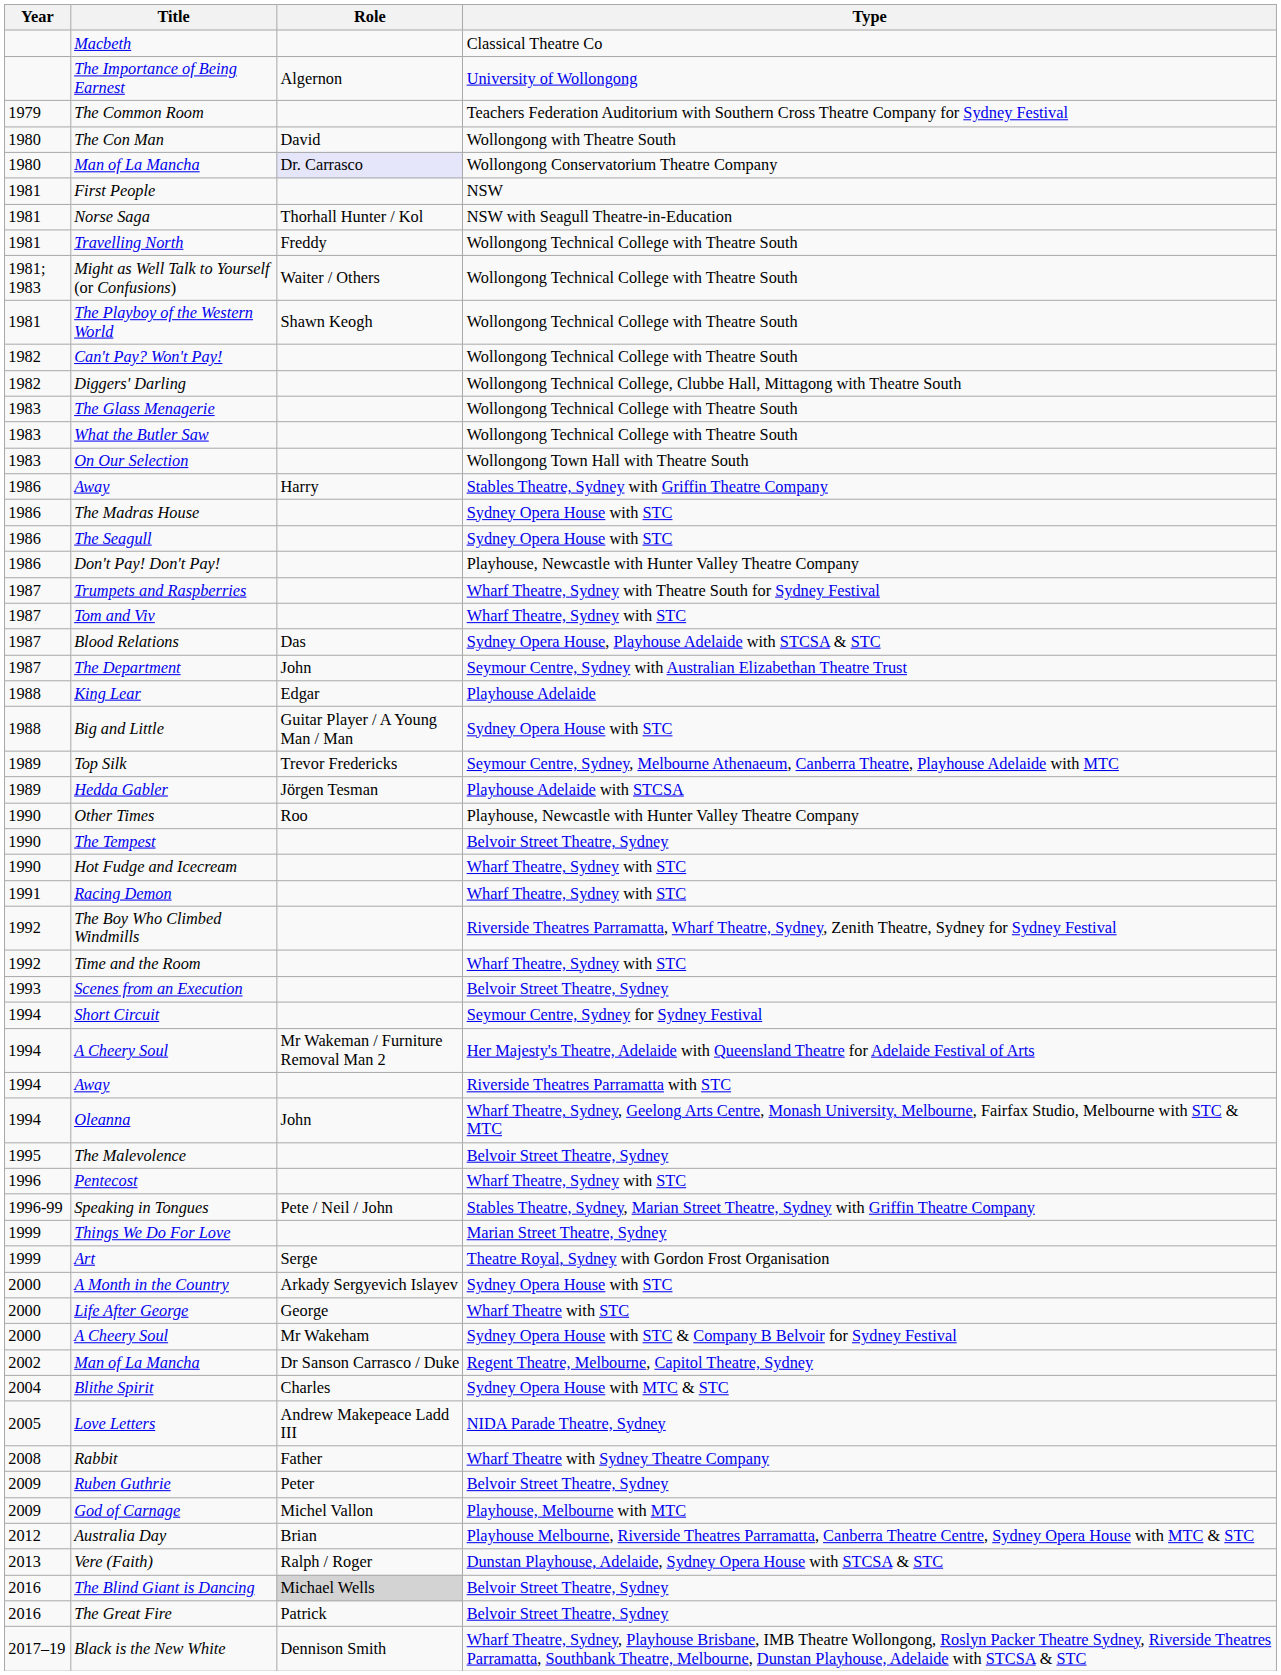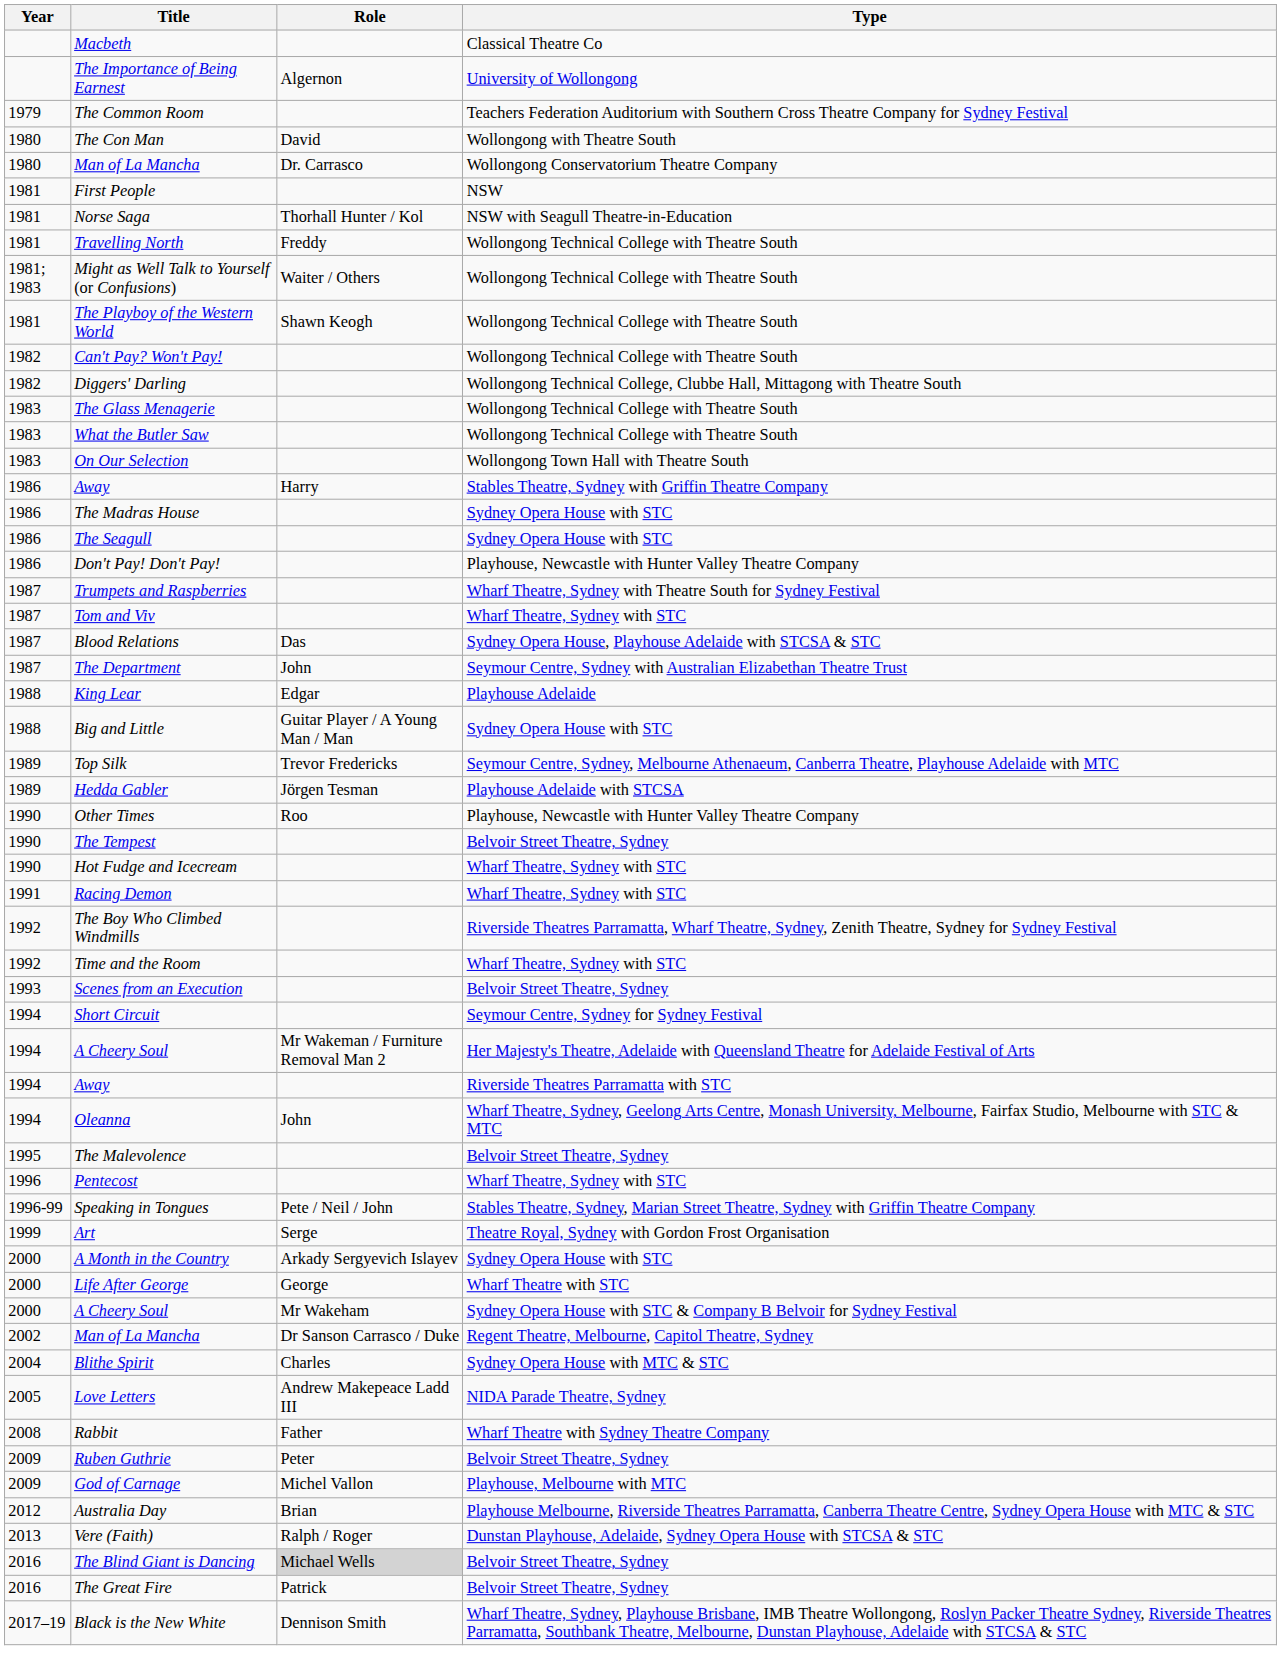 <table class="wikitable">
 <tr>
 <th>Year</th>
 <th>Title</th>
 <th>Role</th>
 <th>Type</th>
 </tr>
 <tr>
 <td></td>
 <td><em><a href='#'>Macbeth</a></em></td>
 <td></td>
 <td>Classical Theatre Co</td>
 </tr>
 <tr>
 <td></td>
 <td><em><a href='#'>The Importance of Being Earnest</a></em></td>
 <td>Algernon</td>
 <td><a href='#'>University of Wollongong</a></td>
 </tr>
 <tr>
 <td>1979</td>
 <td><em>The Common Room</em></td>
 <td></td>
 <td>Teachers Federation Auditorium with Southern Cross Theatre Company for <a href='#'>Sydney Festival</a></td>
 </tr>
 <tr>
 <td>1980</td>
 <td><em>The Con Man</em></td>
 <td>David</td>
 <td>Wollongong with Theatre South</td>
 </tr>
 <tr>
 <td>1980</td>
 <td><em><a href='#'>Man of La Mancha</a></em></td>
-<td style="background: lavender;">Dr. Carrasco</td>
+<td>Dr. Carrasco</td>
 <td>Wollongong Conservatorium Theatre Company</td>
 </tr>
 <tr>
 <td>1981</td>
 <td><em>First People</em></td>
 <td></td>
 <td>NSW</td>
 </tr>
 <tr>
 <td>1981</td>
 <td><em>Norse Saga</em></td>
 <td>Thorhall Hunter / Kol</td>
 <td>NSW with Seagull Theatre-in-Education</td>
 </tr>
 <tr>
 <td>1981</td>
 <td><em><a href='#'>Travelling North</a></em></td>
 <td>Freddy</td>
 <td>Wollongong Technical College with Theatre South</td>
 </tr>
 <tr>
 <td>1981; 1983</td>
 <td><em>Might as Well Talk to Yourself</em> (or <em>Confusions</em>)</td>
 <td>Waiter / Others</td>
 <td>Wollongong Technical College with Theatre South</td>
 </tr>
 <tr>
 <td>1981</td>
 <td><em><a href='#'>The Playboy of the Western World</a></em></td>
 <td>Shawn Keogh</td>
 <td>Wollongong Technical College with Theatre South</td>
 </tr>
 <tr>
 <td>1982</td>
 <td><em><a href='#'>Can't Pay? Won't Pay!</a></em></td>
 <td></td>
 <td>Wollongong Technical College with Theatre South</td>
 </tr>
 <tr>
 <td>1982</td>
 <td><em>Diggers' Darling</em></td>
 <td></td>
 <td>Wollongong Technical College, Clubbe Hall, Mittagong with Theatre South</td>
 </tr>
 <tr>
 <td>1983</td>
 <td><em><a href='#'>The Glass Menagerie</a></em></td>
 <td></td>
 <td>Wollongong Technical College with Theatre South</td>
 </tr>
 <tr>
 <td>1983</td>
 <td><em><a href='#'>What the Butler Saw</a></em></td>
 <td></td>
 <td>Wollongong Technical College with Theatre South</td>
 </tr>
 <tr>
 <td>1983</td>
 <td><em><a href='#'>On Our Selection</a></em></td>
 <td></td>
 <td>Wollongong Town Hall with Theatre South</td>
 </tr>
 <tr>
 <td>1986</td>
 <td><em><a href='#'>Away</a></em></td>
 <td>Harry</td>
 <td><a href='#'>Stables Theatre, Sydney</a> with <a href='#'>Griffin Theatre Company</a></td>
 </tr>
 <tr>
 <td>1986</td>
 <td><em>The Madras House</em></td>
 <td></td>
 <td><a href='#'>Sydney Opera House</a> with <a href='#'>STC</a></td>
 </tr>
 <tr>
 <td>1986</td>
 <td><em><a href='#'>The Seagull</a></em></td>
 <td></td>
 <td><a href='#'>Sydney Opera House</a> with <a href='#'>STC</a></td>
 </tr>
 <tr>
 <td>1986</td>
 <td><em>Don't Pay! Don't Pay!</em></td>
 <td></td>
 <td>Playhouse, Newcastle with Hunter Valley Theatre Company</td>
 </tr>
 <tr>
 <td>1987</td>
 <td><em><a href='#'>Trumpets and Raspberries</a></em></td>
 <td></td>
 <td><a href='#'>Wharf Theatre, Sydney</a> with Theatre South for <a href='#'>Sydney Festival</a></td>
 </tr>
 <tr>
 <td>1987</td>
 <td><em><a href='#'>Tom and Viv</a></em></td>
 <td></td>
 <td><a href='#'>Wharf Theatre, Sydney</a> with <a href='#'>STC</a></td>
 </tr>
 <tr>
 <td>1987</td>
 <td><em>Blood Relations</em></td>
 <td>Das</td>
 <td><a href='#'>Sydney Opera House</a>, <a href='#'>Playhouse Adelaide</a> with <a href='#'>STCSA</a> & <a href='#'>STC</a></td>
 </tr>
 <tr>
 <td>1987</td>
 <td><em><a href='#'>The Department</a></em></td>
 <td>John</td>
 <td><a href='#'>Seymour Centre, Sydney</a> with <a href='#'>Australian Elizabethan Theatre Trust</a></td>
 </tr>
 <tr>
 <td>1988</td>
 <td><em><a href='#'>King Lear</a></em></td>
 <td>Edgar</td>
 <td><a href='#'>Playhouse Adelaide</a></td>
 </tr>
 <tr>
 <td>1988</td>
 <td><em>Big and Little</em></td>
 <td>Guitar Player / A Young Man / Man</td>
 <td><a href='#'>Sydney Opera House</a> with <a href='#'>STC</a></td>
 </tr>
 <tr>
 <td>1989</td>
 <td><em>Top Silk</em></td>
 <td>Trevor Fredericks</td>
 <td><a href='#'>Seymour Centre, Sydney</a>, <a href='#'>Melbourne Athenaeum</a>, <a href='#'>Canberra Theatre</a>, <a href='#'>Playhouse Adelaide</a> with <a href='#'>MTC</a></td>
 </tr>
 <tr>
 <td>1989</td>
 <td><em><a href='#'>Hedda Gabler</a></em></td>
 <td>Jörgen Tesman</td>
 <td><a href='#'>Playhouse Adelaide</a> with <a href='#'>STCSA</a></td>
 </tr>
 <tr>
 <td>1990</td>
 <td><em>Other Times</em></td>
 <td>Roo</td>
 <td>Playhouse, Newcastle with Hunter Valley Theatre Company</td>
 </tr>
 <tr>
 <td>1990</td>
 <td><em><a href='#'>The Tempest</a></em></td>
 <td></td>
 <td><a href='#'>Belvoir Street Theatre, Sydney</a></td>
 </tr>
 <tr>
 <td>1990</td>
 <td><em>Hot Fudge and Icecream</em></td>
 <td></td>
 <td><a href='#'>Wharf Theatre, Sydney</a> with <a href='#'>STC</a></td>
 </tr>
 <tr>
 <td>1991</td>
 <td><em><a href='#'>Racing Demon</a></em></td>
 <td></td>
 <td><a href='#'>Wharf Theatre, Sydney</a> with <a href='#'>STC</a></td>
 </tr>
 <tr>
 <td>1992</td>
 <td><em>The Boy Who Climbed Windmills</em></td>
 <td></td>
 <td><a href='#'>Riverside Theatres Parramatta</a>, <a href='#'>Wharf Theatre, Sydney</a>, Zenith Theatre, Sydney for <a href='#'>Sydney Festival</a></td>
 </tr>
 <tr>
 <td>1992</td>
 <td><em>Time and the Room</em></td>
 <td></td>
 <td><a href='#'>Wharf Theatre, Sydney</a> with <a href='#'>STC</a></td>
 </tr>
 <tr>
 <td>1993</td>
 <td><em><a href='#'>Scenes from an Execution</a></em></td>
 <td></td>
 <td><a href='#'>Belvoir Street Theatre, Sydney</a></td>
 </tr>
 <tr>
 <td>1994</td>
 <td><em><a href='#'>Short Circuit</a></em></td>
 <td></td>
 <td><a href='#'>Seymour Centre, Sydney</a> for <a href='#'>Sydney Festival</a></td>
 </tr>
 <tr>
 <td>1994</td>
 <td><em><a href='#'>A Cheery Soul</a></em></td>
 <td>Mr Wakeman / Furniture Removal Man 2</td>
 <td><a href='#'>Her Majesty's Theatre, Adelaide</a> with <a href='#'>Queensland Theatre</a>  for <a href='#'>Adelaide Festival of Arts</a></td>
 </tr>
 <tr>
 <td>1994</td>
 <td><em><a href='#'>Away</a></em></td>
 <td></td>
 <td><a href='#'>Riverside Theatres Parramatta</a> with <a href='#'>STC</a></td>
 </tr>
 <tr>
 <td>1994</td>
 <td><em><a href='#'>Oleanna</a></em></td>
 <td>John</td>
 <td><a href='#'>Wharf Theatre, Sydney</a>, <a href='#'>Geelong Arts Centre</a>, <a href='#'>Monash University, Melbourne</a>, Fairfax Studio, Melbourne with <a href='#'>STC</a> & <a href='#'>MTC</a></td>
 </tr>
 <tr>
 <td>1995</td>
 <td><em>The Malevolence</em></td>
 <td></td>
 <td><a href='#'>Belvoir Street Theatre, Sydney</a></td>
 </tr>
 <tr>
 <td>1996</td>
 <td><em><a href='#'>Pentecost</a></em></td>
 <td></td>
 <td><a href='#'>Wharf Theatre, Sydney</a> with <a href='#'>STC</a></td>
 </tr>
 <tr>
 <td>1996-99</td>
 <td><em>Speaking in Tongues</em></td>
 <td>Pete / Neil / John</td>
 <td><a href='#'>Stables Theatre, Sydney</a>, <a href='#'>Marian Street Theatre, Sydney</a> with <a href='#'>Griffin Theatre Company</a></td>
 </tr>
 <tr>
 <td>1999</td>
-<td><em><a href='#'>Things We Do For Love</a></em></td>
-<td></td>
-<td><a href='#'>Marian Street Theatre, Sydney</a></td>
-</tr>
-<tr>
-<td>1999</td>
 <td><em><a href='#'>Art</a></em></td>
 <td>Serge</td>
 <td><a href='#'>Theatre Royal, Sydney</a> with Gordon Frost Organisation</td>
 </tr>
 <tr>
 <td>2000</td>
 <td><em><a href='#'>A Month in the Country</a></em></td>
 <td>Arkady Sergyevich Islayev</td>
 <td><a href='#'>Sydney Opera House</a> with <a href='#'>STC</a></td>
 </tr>
 <tr>
 <td>2000</td>
 <td><em><a href='#'>Life After George</a></em></td>
 <td>George</td>
 <td><a href='#'>Wharf Theatre</a> with <a href='#'>STC</a></td>
 </tr>
 <tr>
 <td>2000</td>
 <td><em><a href='#'>A Cheery Soul</a></em></td>
 <td>Mr Wakeham</td>
 <td><a href='#'>Sydney Opera House</a> with <a href='#'>STC</a> & <a href='#'>Company B Belvoir</a> for <a href='#'>Sydney Festival</a></td>
 </tr>
 <tr>
 <td>2002</td>
 <td><em><a href='#'>Man of La Mancha</a></em></td>
 <td>Dr Sanson Carrasco / Duke</td>
 <td><a href='#'>Regent Theatre, Melbourne</a>, <a href='#'>Capitol Theatre, Sydney</a></td>
 </tr>
 <tr>
 <td>2004</td>
 <td><em><a href='#'>Blithe Spirit</a></em></td>
 <td>Charles</td>
 <td><a href='#'>Sydney Opera House</a> with <a href='#'>MTC</a> & <a href='#'>STC</a></td>
 </tr>
 <tr>
 <td>2005</td>
 <td><em><a href='#'>Love Letters</a></em></td>
 <td>Andrew Makepeace Ladd III</td>
 <td><a href='#'>NIDA Parade Theatre, Sydney</a></td>
 </tr>
 <tr>
 <td>2008</td>
 <td><em>Rabbit</em></td>
 <td>Father</td>
 <td><a href='#'>Wharf Theatre</a> with <a href='#'>Sydney Theatre Company</a></td>
 </tr>
 <tr>
 <td>2009</td>
 <td><em><a href='#'>Ruben Guthrie</a></em></td>
 <td>Peter</td>
 <td><a href='#'>Belvoir Street Theatre, Sydney</a></td>
 </tr>
 <tr>
 <td>2009</td>
 <td><em><a href='#'>God of Carnage</a></em></td>
 <td>Michel Vallon</td>
 <td><a href='#'>Playhouse, Melbourne</a> with <a href='#'>MTC</a></td>
 </tr>
 <tr>
 <td>2012</td>
 <td><em>Australia Day</em></td>
 <td>Brian</td>
 <td><a href='#'>Playhouse Melbourne</a>, <a href='#'>Riverside Theatres Parramatta</a>, <a href='#'>Canberra Theatre Centre</a>, <a href='#'>Sydney Opera House</a> with <a href='#'>MTC</a> & <a href='#'>STC</a></td>
 </tr>
 <tr>
 <td>2013</td>
 <td><em>Vere (Faith)</em></td>
 <td>Ralph / Roger</td>
 <td><a href='#'>Dunstan Playhouse, Adelaide</a>, <a href='#'>Sydney Opera House</a> with <a href='#'>STCSA</a> & <a href='#'>STC</a></td>
 </tr>
 <tr>
 <td>2016</td>
 <td><em><a href='#'>The Blind Giant is Dancing</a></em></td>
 <td style="background: lightgrey;">Michael Wells</td>
 <td><a href='#'>Belvoir Street Theatre, Sydney</a></td>
 </tr>
 <tr>
 <td>2016</td>
 <td><em>The Great Fire</em></td>
 <td>Patrick</td>
 <td><a href='#'>Belvoir Street Theatre, Sydney</a></td>
 </tr>
 <tr>
 <td>2017–19</td>
 <td><em>Black is the New White</em></td>
 <td>Dennison Smith</td>
 <td><a href='#'>Wharf Theatre, Sydney</a>, <a href='#'>Playhouse Brisbane</a>, IMB Theatre Wollongong, <a href='#'>Roslyn Packer Theatre Sydney</a>, <a href='#'>Riverside Theatres Parramatta</a>, <a href='#'>Southbank Theatre, Melbourne</a>, <a href='#'>Dunstan Playhouse, Adelaide</a> with <a href='#'>STCSA</a> & <a href='#'>STC</a></td>
 </tr>
 </table>
